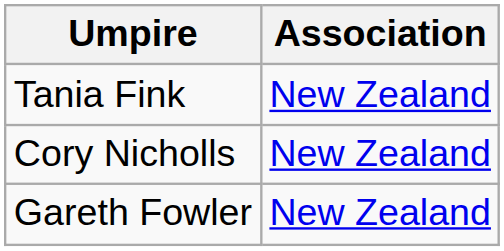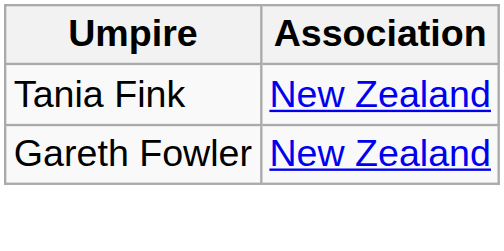 <table class="wikitable collapsible">
 <tr>
 <th>Umpire</th>
 <th>Association</th>
 </tr>
 <tr>
 <td>Tania Fink</td>
 <td><a href='#'>New Zealand</a></td>
 </tr>
 <tr>
-<td>Cory Nicholls</td>
-<td><a href='#'>New Zealand</a></td>
-</tr>
-<tr>
 <td>Gareth Fowler</td>
 <td><a href='#'>New Zealand</a></td>
 </tr>
 </table>
